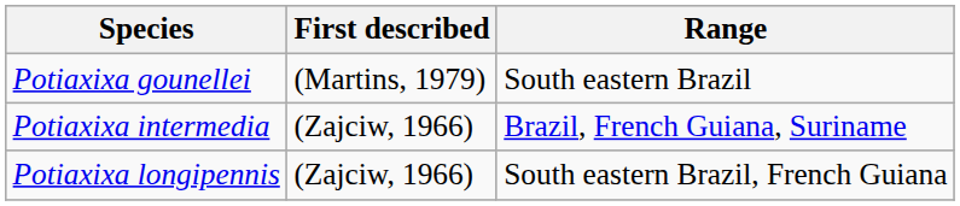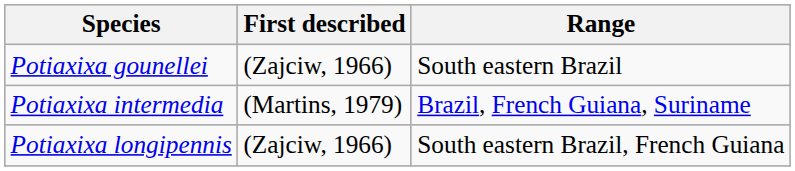 <table class="wikitable">
 <tr>
 <th>Species</th>
 <th>First described</th>
 <th>Range</th>
 </tr>
 <tr>
 <td><em><a href='#'>Potiaxixa gounellei</a></em></td>
-<td>(Martins, 1979)</td>
+<td>(Zajciw, 1966)</td>
 <td>South eastern Brazil</td>
 </tr>
 <tr>
 <td><em><a href='#'>Potiaxixa intermedia</a></em></td>
-<td>(Zajciw, 1966)</td>
+<td>(Martins, 1979)</td>
 <td><a href='#'>Brazil</a>, <a href='#'>French Guiana</a>, <a href='#'>Suriname</a></td>
 </tr>
 <tr>
 <td><em><a href='#'>Potiaxixa longipennis</a></em></td>
 <td>(Zajciw, 1966)</td>
 <td>South eastern Brazil, French Guiana</td>
 </tr>
 </table>
